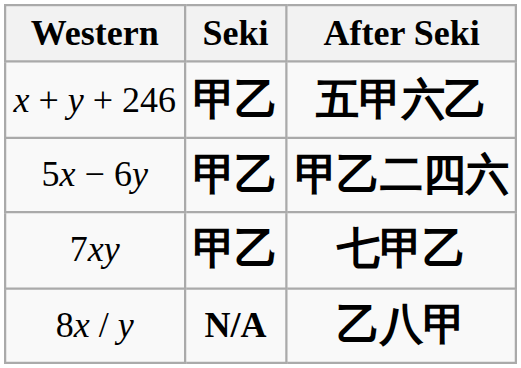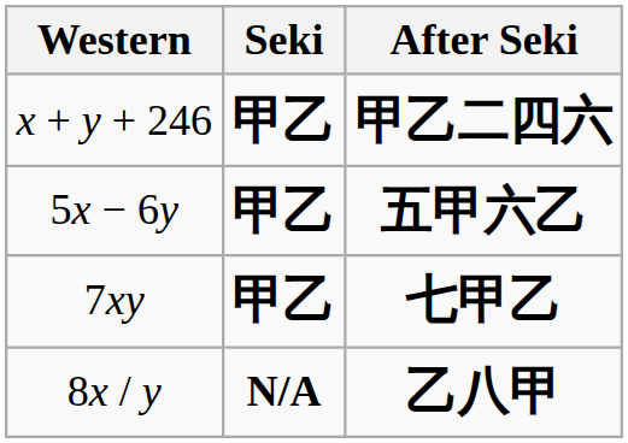 <table class="wikitable" border="1" style="text-align:center">
 <tr>
 <th>Western</th>
 <th>Seki</th>
 <th>After Seki</th>
 </tr>
 <tr>
 <td><em>x</em> + <em>y</em> + 246</td>
 <td><big><strong>甲乙</strong></big></td>
-<td><big><strong>五甲六乙</strong></big></td>
+<td><big><strong>甲乙二四六</strong></big></td>
 </tr>
 <tr>
 <td>5<em>x</em> − 6<em>y</em></td>
 <td><big><strong>甲乙</strong></big></td>
-<td><big><strong>甲乙二四六</strong></big></td>
+<td><big><strong>五甲六乙</strong></big></td>
 </tr>
 <tr>
 <td>7<em>xy</em></td>
 <td><big><strong>甲乙</strong></big></td>
 <td><big><strong>七甲乙</strong></big></td>
 </tr>
 <tr>
 <td>8<em>x</em> / <em>y</em></td>
 <td><strong>N/A</strong></td>
 <td><big><strong>乙八甲</strong></big></td>
 </tr>
 </table>
